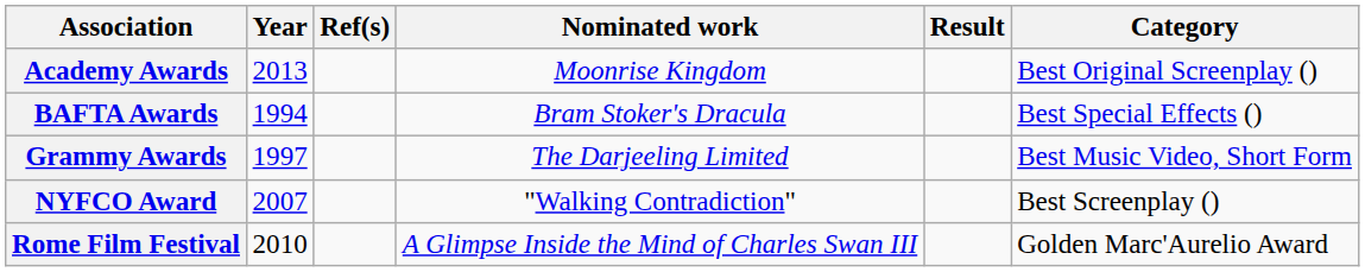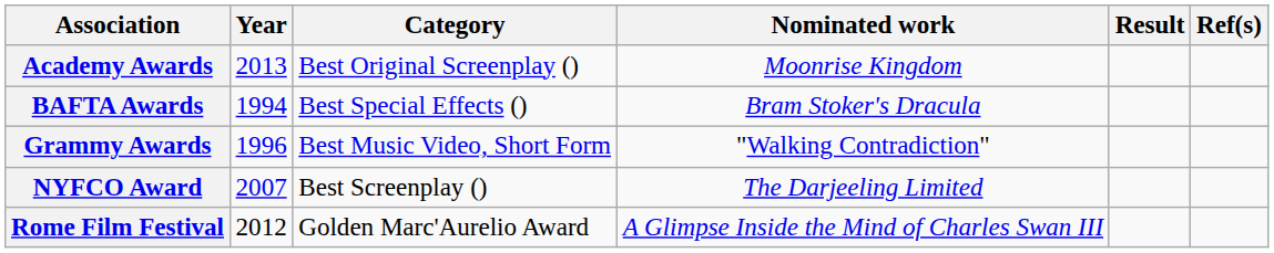 <table class="wikitable sortable plainrowheaders">
 <tr>
 <th>Association</th>
 <th>Year</th>
-<th>Ref(s)</th>
+<th>Category</th>
 <th>Nominated work</th>
 <th>Result</th>
-<th>Category</th>
+<th>Ref(s)</th>
 </tr>
 <tr>
 <th scope="row"><a href='#'>Academy Awards</a></th>
 <td style="text-align:center;"><a href='#'>2013</a></td>
-<td style="text-align:center;"></td>
+<td><a href='#'>Best Original Screenplay</a> ()</td>
 <td style="text-align:center;"><em><a href='#'>Moonrise Kingdom</a></em></td>
 <td></td>
-<td><a href='#'>Best Original Screenplay</a> ()</td>
+<td style="text-align:center;"></td>
 </tr>
 <tr>
 <th scope="row"><a href='#'>BAFTA Awards</a></th>
 <td style="text-align:center;"><a href='#'>1994</a></td>
-<td style="text-align:center;"></td>
+<td><a href='#'>Best Special Effects</a> ()</td>
 <td style="text-align:center;"><em><a href='#'> Bram Stoker's Dracula</a></em></td>
 <td></td>
-<td><a href='#'>Best Special Effects</a> ()</td>
+<td style="text-align:center;"></td>
 </tr>
 <tr>
 <th scope="row"><a href='#'>Grammy Awards</a></th>
-<td style="text-align:center;"><a href='#'>1997</a></td>
+<td style="text-align:center;"><a href='#'>1996</a></td>
+<td><a href='#'>Best Music Video, Short Form</a></td>
+<td style="text-align:center;">"<a href='#'>Walking Contradiction</a>"</td>
+<td></td>
 <td style="text-align:center;"></td>
-<td style="text-align:center;"><em><a href='#'>The Darjeeling Limited</a></em></td>
-<td></td>
-<td><a href='#'>Best Music Video, Short Form</a></td>
 </tr>
 <tr>
 <th scope="row"><a href='#'>NYFCO Award</a></th>
 <td style="text-align:center;"><a href='#'>2007</a></td>
+<td>Best Screenplay ()</td>
+<td style="text-align:center;"><em><a href='#'>The Darjeeling Limited</a></em></td>
+<td></td>
 <td style="text-align:center;"></td>
-<td style="text-align:center;">"<a href='#'>Walking Contradiction</a>"</td>
-<td></td>
-<td>Best Screenplay ()</td>
 </tr>
 <tr>
 <th scope="row"><a href='#'>Rome Film Festival</a></th>
-<td style="text-align:center;">2010</td>
-<td style="text-align:center;"></td>
+<td style="text-align:center;">2012</td>
+<td>Golden Marc'Aurelio Award</td>
 <td style="text-align:center;"><em><a href='#'>A Glimpse Inside the Mind of Charles Swan III</a></em></td>
 <td></td>
-<td>Golden Marc'Aurelio Award</td>
+<td style="text-align:center;"></td>
 </tr>
 </table>
